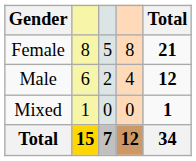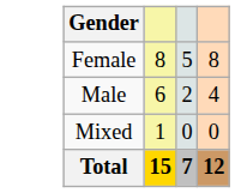 <table class=wikitable style=font-size:85%;float:right;text-align:center>
 <tr>
 <th>Gender</th>
 <td bgcolor=F7F6A8></td>
 <td bgcolor=DCE5E5></td>
 <td bgcolor=FFDAB9></td>
-<th>Total</th>
 </tr>
 <tr>
 <td>Female</td>
 <td bgcolor=F7F6A8>8</td>
 <td bgcolor=DCE5E5>5</td>
 <td bgcolor=FFDAB9>8</td>
-<td><strong>21</strong></td>
 </tr>
 <tr>
 <td>Male</td>
 <td bgcolor=F7F6A8>6</td>
 <td bgcolor=DCE5E5>2</td>
 <td bgcolor=FFDAB9>4</td>
-<td><strong>12</strong></td>
 </tr>
 <tr>
 <td>Mixed</td>
 <td bgcolor=F7F6A8>1</td>
 <td bgcolor=DCE5E5>0</td>
 <td bgcolor=FFDAB9>0</td>
-<td><strong>1</strong></td>
 </tr>
 <tr>
 <th>Total</th>
 <th style=background:gold>15</th>
 <th style=background:silver>7</th>
 <th style=background:#c96>12</th>
-<th>34</th>
 </tr>
 </table>
